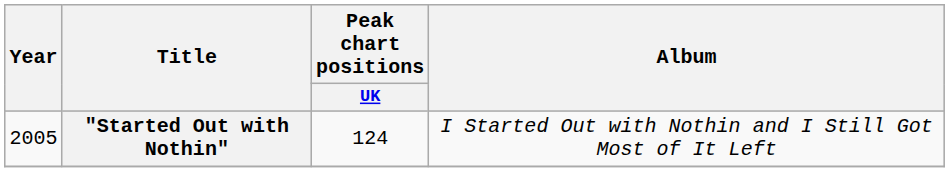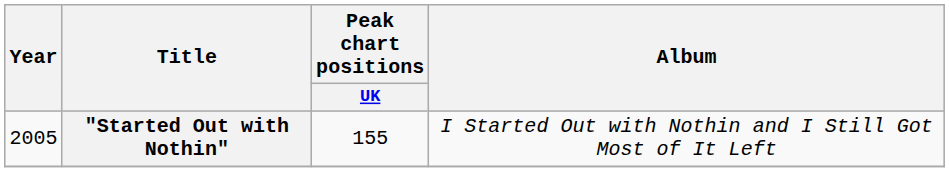 <table class="wikitable plainrowheaders" style="text-align:center;">
 <tr>
 <th scope="col" rowspan="2">Year</th>
 <th scope="col" rowspan="2">Title</th>
 <th scope="col" colspan="1">Peak chart positions</th>
 <th scope="col" rowspan="2">Album</th>
 </tr>
 <tr>
 <th scope="col" style="width:3em;font-size:85%;"><a href='#'>UK</a><br></th>
 </tr>
 <tr>
 <td>2005</td>
 <th scope="row">"Started Out with Nothin"</th>
-<td>124</td>
+<td>155</td>
 <td><em>I Started Out with Nothin and I Still Got Most of It Left</em></td>
 </tr>
 <tr>
 </tr>
 </table>
